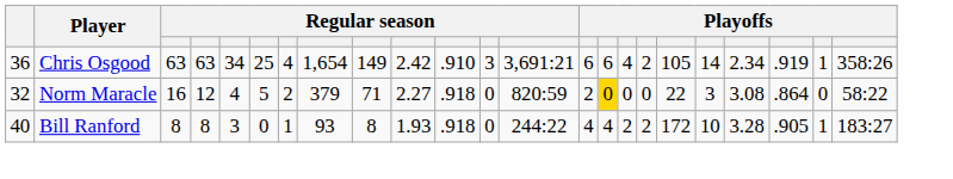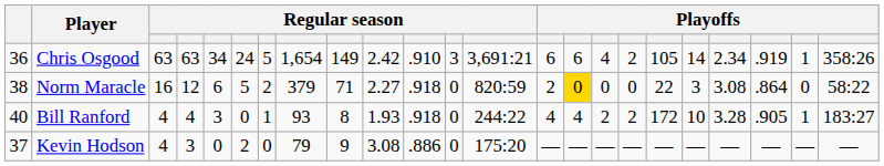 <table class="wikitable plainrowheaders" style="text-align:center;">
 <tr>
 <th scope="col" rowspan="2"></th>
 <th scope="col" rowspan="2">Player</th>
 <th scope=colgroup colspan=11>Regular season</th>
 <th scope=colgroup colspan=10>Playoffs</th>
 </tr>
 <tr>
 <th scope="col"></th>
 <th scope="col"></th>
 <th scope="col"></th>
 <th scope="col"></th>
 <th scope="col"></th>
 <th scope="col"></th>
 <th scope="col"></th>
 <th scope="col"></th>
 <th scope="col"></th>
 <th scope="col"></th>
 <th scope="col"></th>
 <th scope="col"></th>
 <th scope="col"></th>
 <th scope="col"></th>
 <th scope="col"></th>
 <th scope="col"></th>
 <th scope="col"></th>
 <th scope="col"></th>
 <th scope="col"></th>
 <th scope="col"></th>
 <th scope="col"></th>
 </tr>
 <tr>
 <td scope="row">36</td>
 <td align="left"><a href='#'>Chris Osgood</a></td>
 <td>63</td>
 <td>63</td>
 <td>34</td>
-<td>25</td>
-<td>4</td>
+<td>24</td>
+<td>5</td>
 <td>1,654</td>
 <td>149</td>
 <td>2.42</td>
 <td>.910</td>
 <td>3</td>
 <td>3,691:21</td>
 <td>6</td>
 <td>6</td>
 <td>4</td>
 <td>2</td>
 <td>105</td>
 <td>14</td>
 <td>2.34</td>
 <td>.919</td>
 <td>1</td>
 <td>358:26</td>
 </tr>
 <tr>
-<td scope="row">32</td>
+<td scope="row">38</td>
 <td align="left"><a href='#'>Norm Maracle</a></td>
 <td>16</td>
 <td>12</td>
-<td>4</td>
+<td>6</td>
 <td>5</td>
 <td>2</td>
 <td>379</td>
 <td>71</td>
 <td>2.27</td>
 <td>.918</td>
 <td>0</td>
 <td>820:59</td>
 <td>2</td>
 <td style="background: gold;">0</td>
 <td>0</td>
 <td>0</td>
 <td>22</td>
 <td>3</td>
 <td>3.08</td>
 <td>.864</td>
 <td>0</td>
 <td>58:22</td>
 </tr>
 <tr>
 <td scope="row">40</td>
 <td align="left"><a href='#'>Bill Ranford</a></td>
-<td>8</td>
-<td>8</td>
+<td>4</td>
+<td>4</td>
 <td>3</td>
 <td>0</td>
 <td>1</td>
 <td>93</td>
 <td>8</td>
 <td>1.93</td>
 <td>.918</td>
 <td>0</td>
 <td>244:22</td>
 <td>4</td>
 <td>4</td>
 <td>2</td>
 <td>2</td>
 <td>172</td>
 <td>10</td>
 <td>3.28</td>
 <td>.905</td>
 <td>1</td>
 <td>183:27</td>
 </tr>
+<tr>
+<td scope="row">37</td>
+<td align="left"><a href='#'>Kevin Hodson</a></td>
+<td>4</td>
+<td>3</td>
+<td>0</td>
+<td>2</td>
+<td>0</td>
+<td>79</td>
+<td>9</td>
+<td>3.08</td>
+<td>.886</td>
+<td>0</td>
+<td>175:20</td>
+<td>—</td>
+<td>—</td>
+<td>—</td>
+<td>—</td>
+<td>—</td>
+<td>—</td>
+<td>—</td>
+<td>—</td>
+<td>—</td>
+<td>—</td>
+</tr>
 </table>
